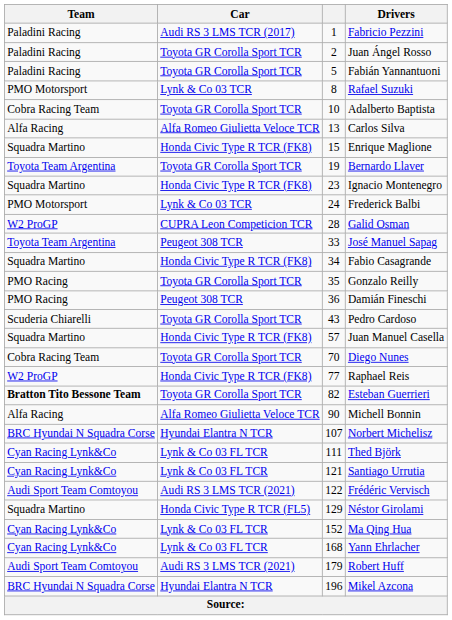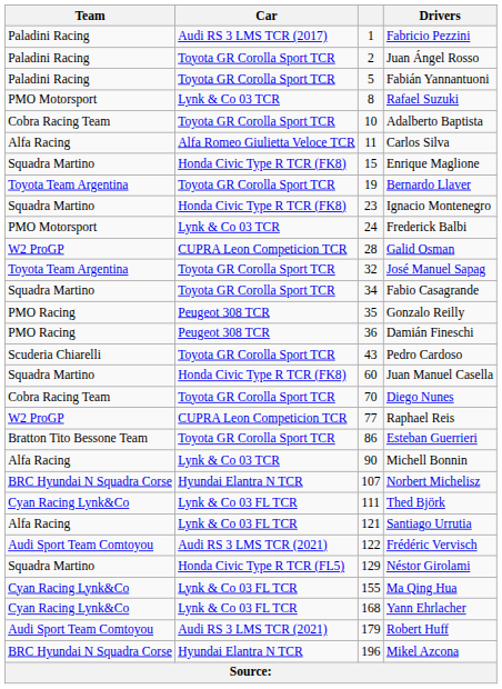 <table class="wikitable" style="font-size: 85%;">
 <tr>
 <th>Team</th>
 <th>Car</th>
 <th></th>
 <th>Drivers</th>
 </tr>
 <tr>
 <td> Paladini Racing</td>
 <td><a href='#'>Audi RS 3 LMS TCR (2017)</a></td>
 <td align=center>1</td>
 <td> <a href='#'>Fabricio Pezzini</a></td>
 </tr>
 <tr>
 <td> Paladini Racing</td>
 <td><a href='#'>Toyota GR Corolla Sport TCR</a></td>
 <td align=center>2</td>
 <td> Juan Ángel Rosso</td>
 </tr>
 <tr>
 <td> Paladini Racing</td>
 <td><a href='#'>Toyota GR Corolla Sport TCR</a></td>
 <td align=center>5</td>
 <td> Fabián Yannantuoni</td>
 </tr>
 <tr>
 <td> PMO Motorsport</td>
 <td><a href='#'>Lynk & Co 03 TCR</a></td>
 <td align=center>8</td>
 <td> <a href='#'>Rafael Suzuki</a></td>
 </tr>
 <tr>
 <td> Cobra Racing Team</td>
 <td><a href='#'>Toyota GR Corolla Sport TCR</a></td>
 <td align=center>10</td>
 <td> Adalberto Baptista</td>
 </tr>
 <tr>
 <td> Alfa Racing</td>
 <td><a href='#'>Alfa Romeo Giulietta Veloce TCR</a></td>
-<td align=center>13</td>
+<td align=center>11</td>
 <td> Carlos Silva</td>
 </tr>
 <tr>
 <td> Squadra Martino</td>
 <td><a href='#'>Honda Civic Type R TCR (FK8)</a></td>
 <td align=center>15</td>
 <td> Enrique Maglione</td>
 </tr>
 <tr>
 <td> <a href='#'>Toyota Team Argentina</a></td>
 <td><a href='#'>Toyota GR Corolla Sport TCR</a></td>
 <td align=center>19</td>
 <td> <a href='#'>Bernardo Llaver</a></td>
 </tr>
 <tr>
 <td> Squadra Martino</td>
 <td><a href='#'>Honda Civic Type R TCR (FK8)</a></td>
 <td align=center>23</td>
 <td> Ignacio Montenegro</td>
 </tr>
 <tr>
 <td> PMO Motorsport</td>
 <td><a href='#'>Lynk & Co 03 TCR</a></td>
 <td align=center>24</td>
 <td> Frederick Balbi</td>
 </tr>
 <tr>
 <td> <a href='#'>W2 ProGP</a></td>
 <td><a href='#'>CUPRA Leon Competicion TCR</a></td>
 <td align=center>28</td>
 <td> <a href='#'>Galid Osman</a></td>
 </tr>
 <tr>
 <td> <a href='#'>Toyota Team Argentina</a></td>
-<td><a href='#'>Peugeot 308 TCR</a></td>
-<td align=center>33</td>
+<td><a href='#'>Toyota GR Corolla Sport TCR</a></td>
+<td align=center>32</td>
 <td> <a href='#'>José Manuel Sapag</a></td>
 </tr>
 <tr>
 <td> Squadra Martino</td>
-<td><a href='#'>Honda Civic Type R TCR (FK8)</a></td>
+<td><a href='#'>Toyota GR Corolla Sport TCR</a></td>
 <td align=center>34</td>
 <td> Fabio Casagrande</td>
 </tr>
 <tr>
 <td> PMO Racing</td>
-<td><a href='#'>Toyota GR Corolla Sport TCR</a></td>
+<td><a href='#'>Peugeot 308 TCR</a></td>
 <td align=center>35</td>
 <td> Gonzalo Reilly</td>
 </tr>
 <tr>
 <td> PMO Racing</td>
 <td><a href='#'>Peugeot 308 TCR</a></td>
 <td align=center>36</td>
 <td> Damián Fineschi</td>
 </tr>
 <tr>
 <td> Scuderia Chiarelli</td>
 <td><a href='#'>Toyota GR Corolla Sport TCR</a></td>
 <td align=center>43</td>
 <td> Pedro Cardoso</td>
 </tr>
 <tr>
 <td> Squadra Martino</td>
 <td><a href='#'>Honda Civic Type R TCR (FK8)</a></td>
-<td align=center>57</td>
+<td align=center>60</td>
 <td> Juan Manuel Casella</td>
 </tr>
 <tr>
 <td> Cobra Racing Team</td>
 <td><a href='#'>Toyota GR Corolla Sport TCR</a></td>
 <td align=center>70</td>
 <td> <a href='#'>Diego Nunes</a></td>
 </tr>
 <tr>
 <td> <a href='#'>W2 ProGP</a></td>
-<td><a href='#'>Honda Civic Type R TCR (FK8)</a></td>
+<td><a href='#'>CUPRA Leon Competicion TCR</a></td>
 <td align=center>77</td>
 <td> Raphael Reis</td>
 </tr>
 <tr>
-<td><strong> Bratton Tito Bessone Team</strong></td>
+<td> Bratton Tito Bessone Team</td>
 <td><a href='#'>Toyota GR Corolla Sport TCR</a></td>
-<td align=center>82</td>
+<td align=center>86</td>
 <td> <a href='#'>Esteban Guerrieri</a></td>
 </tr>
 <tr>
 <td> Alfa Racing</td>
-<td><a href='#'>Alfa Romeo Giulietta Veloce TCR</a></td>
+<td><a href='#'>Lynk & Co 03 TCR</a></td>
 <td align=center>90</td>
 <td> Michell Bonnin</td>
 </tr>
 <tr>
 <td> <a href='#'>BRC Hyundai N Squadra Corse</a></td>
 <td><a href='#'>Hyundai Elantra N TCR</a></td>
 <td align=center>107</td>
 <td> <a href='#'>Norbert Michelisz</a></td>
 </tr>
 <tr>
 <td> <a href='#'>Cyan Racing Lynk&Co</a></td>
 <td><a href='#'>Lynk & Co 03 FL TCR</a></td>
 <td align=center>111</td>
 <td> <a href='#'>Thed Björk</a></td>
 </tr>
 <tr>
-<td> <a href='#'>Cyan Racing Lynk&Co</a></td>
+<td> Alfa Racing</td>
 <td><a href='#'>Lynk & Co 03 FL TCR</a></td>
 <td align=center>121</td>
 <td> <a href='#'>Santiago Urrutia</a></td>
 </tr>
 <tr>
 <td> <a href='#'>Audi Sport Team Comtoyou</a></td>
 <td><a href='#'>Audi RS 3 LMS TCR (2021)</a></td>
 <td align=center>122</td>
 <td> <a href='#'>Frédéric Vervisch</a></td>
 </tr>
 <tr>
 <td> Squadra Martino</td>
 <td><a href='#'>Honda Civic Type R TCR (FL5)</a></td>
 <td align=center>129</td>
 <td> <a href='#'>Néstor Girolami</a></td>
 </tr>
 <tr>
 <td> <a href='#'>Cyan Racing Lynk&Co</a></td>
 <td><a href='#'>Lynk & Co 03 FL TCR</a></td>
-<td align=center>152</td>
+<td align=center>155</td>
 <td> <a href='#'>Ma Qing Hua</a></td>
 </tr>
 <tr>
 <td> <a href='#'>Cyan Racing Lynk&Co</a></td>
 <td><a href='#'>Lynk & Co 03 FL TCR</a></td>
 <td align=center>168</td>
 <td> <a href='#'>Yann Ehrlacher</a></td>
 </tr>
 <tr>
 <td> <a href='#'>Audi Sport Team Comtoyou</a></td>
 <td><a href='#'>Audi RS 3 LMS TCR (2021)</a></td>
 <td align=center>179</td>
 <td> <a href='#'>Robert Huff</a></td>
 </tr>
 <tr>
 <td> <a href='#'>BRC Hyundai N Squadra Corse</a></td>
 <td><a href='#'>Hyundai Elantra N TCR</a></td>
 <td align=center>196</td>
 <td> <a href='#'>Mikel Azcona</a></td>
 </tr>
 <tr>
 <th colspan=4>Source:</th>
 </tr>
 </table>
